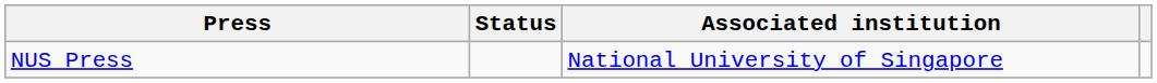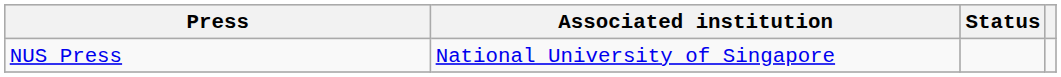 <table class="wikitable sortable">
 <tr>
 <th style="width:20em">Press</th>
+<th style="width:25em">Associated institution</th>
 <th>Status</th>
-<th style="width:25em">Associated institution</th>
 <th></th>
 </tr>
 <tr>
 <td><a href='#'>NUS Press</a></td>
+<td><a href='#'>National University of Singapore</a></td>
 <td></td>
-<td><a href='#'>National University of Singapore</a></td>
 <td></td>
 </tr>
 </table>
